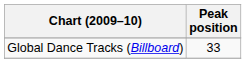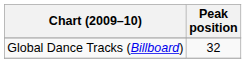 <table class="wikitable sortable" border="1">
 <tr>
 <th scope="col">Chart (2009–10)</th>
 <th scope="col">Peak<br>position</th>
 </tr>
 <tr>
 </tr>
 <tr>
 </tr>
 <tr>
 </tr>
 <tr>
 </tr>
 <tr>
 </tr>
 <tr>
 </tr>
 <tr>
 </tr>
 <tr>
 </tr>
 <tr>
 </tr>
 <tr>
 <td>Global Dance Tracks (<em><a href='#'>Billboard</a></em>)</td>
-<td style="text-align:center;">33</td>
+<td style="text-align:center;">32</td>
 </tr>
 <tr>
 </tr>
 <tr>
 </tr>
 <tr>
 </tr>
 <tr>
 </tr>
 <tr>
 </tr>
 <tr>
 </tr>
 <tr>
 </tr>
 <tr>
 </tr>
 <tr>
 </tr>
 <tr>
 </tr>
 <tr>
 </tr>
 <tr>
 </tr>
 <tr>
 </tr>
 <tr>
 </tr>
 <tr>
 </tr>
 </table>
